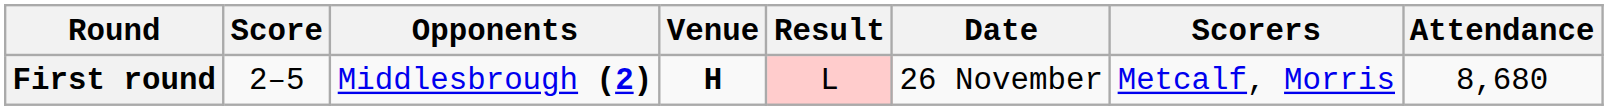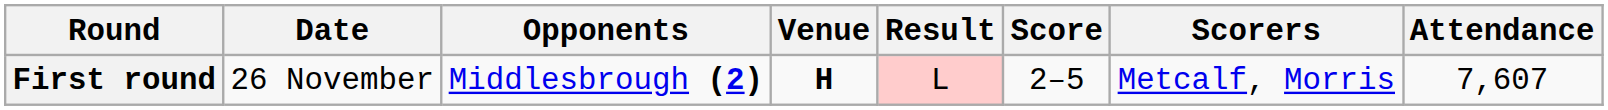 <table class="wikitable" style="text-align:center">
 <tr>
 <th>Round</th>
-<th>Score</th>
+<th>Date</th>
 <th>Opponents</th>
 <th>Venue</th>
 <th>Result</th>
-<th>Date</th>
+<th>Score</th>
 <th>Scorers</th>
 <th>Attendance</th>
 </tr>
 <tr>
 <th>First round</th>
-<td>2–5</td>
+<td>26 November</td>
 <td><a href='#'>Middlesbrough</a> <strong>(<a href='#'>2</a>)</strong></td>
 <td><strong>H</strong></td>
 <td style="background-color:#FFCCCC">L</td>
-<td>26 November</td>
+<td>2–5</td>
 <td align="left"><a href='#'>Metcalf</a>, <a href='#'>Morris</a></td>
-<td>8,680</td>
+<td>7,607</td>
 </tr>
 </table>
